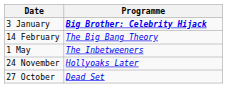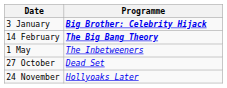 <table class="wikitable">
 <tr>
 <th width=90>Date</th>
 <th width=250>Programme</th>
 </tr>
 <tr>
 <td>3 January</td>
 <td><strong><em><a href='#'>Big Brother: Celebrity Hijack</a></em></strong></td>
 </tr>
 <tr>
 <td>14 February</td>
-<td><em><a href='#'>The Big Bang Theory</a></em></td>
+<td><strong><em><a href='#'>The Big Bang Theory</a></em></strong></td>
 </tr>
 <tr>
 <td>1 May</td>
 <td><em><a href='#'>The Inbetweeners</a></em></td>
 </tr>
 <tr>
+<td>27 October</td>
+<td><em><a href='#'>Dead Set</a></em></td>
+</tr>
+<tr>
 <td>24 November</td>
 <td><em><a href='#'>Hollyoaks Later</a></em></td>
 </tr>
-<tr>
-<td>27 October</td>
-<td><em><a href='#'>Dead Set</a></em></td>
-</tr>
 </table>
